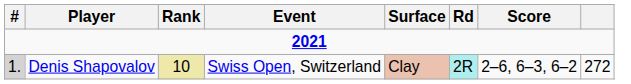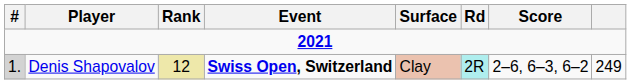 <table class="wikitable sortable">
 <tr>
 <th>#</th>
 <th>Player</th>
 <th>Rank</th>
 <th>Event</th>
 <th>Surface</th>
 <th>Rd</th>
 <th class=unsortable>Score</th>
 <th></th>
 </tr>
 <tr>
 <td colspan=8 style=text-align:center><strong><a href='#'>2021</a></strong></td>
 </tr>
 <tr>
 <td style="background: lightgrey;">1.</td>
 <td> <a href='#'>Denis Shapovalov</a></td>
-<td align=center bgcolor=eee8aa>10</td>
-<td><a href='#'>Swiss Open</a>, Switzerland</td>
+<td align=center bgcolor=eee8aa>12</td>
+<td><strong><a href='#'>Swiss Open</a>, Switzerland</strong></td>
 <td bgcolor=EBC2AF>Clay</td>
 <td bgcolor=afeeee>2R</td>
 <td>2–6, 6–3, 6–2</td>
-<td align=center>272</td>
+<td align=center>249</td>
 </tr>
 </table>
